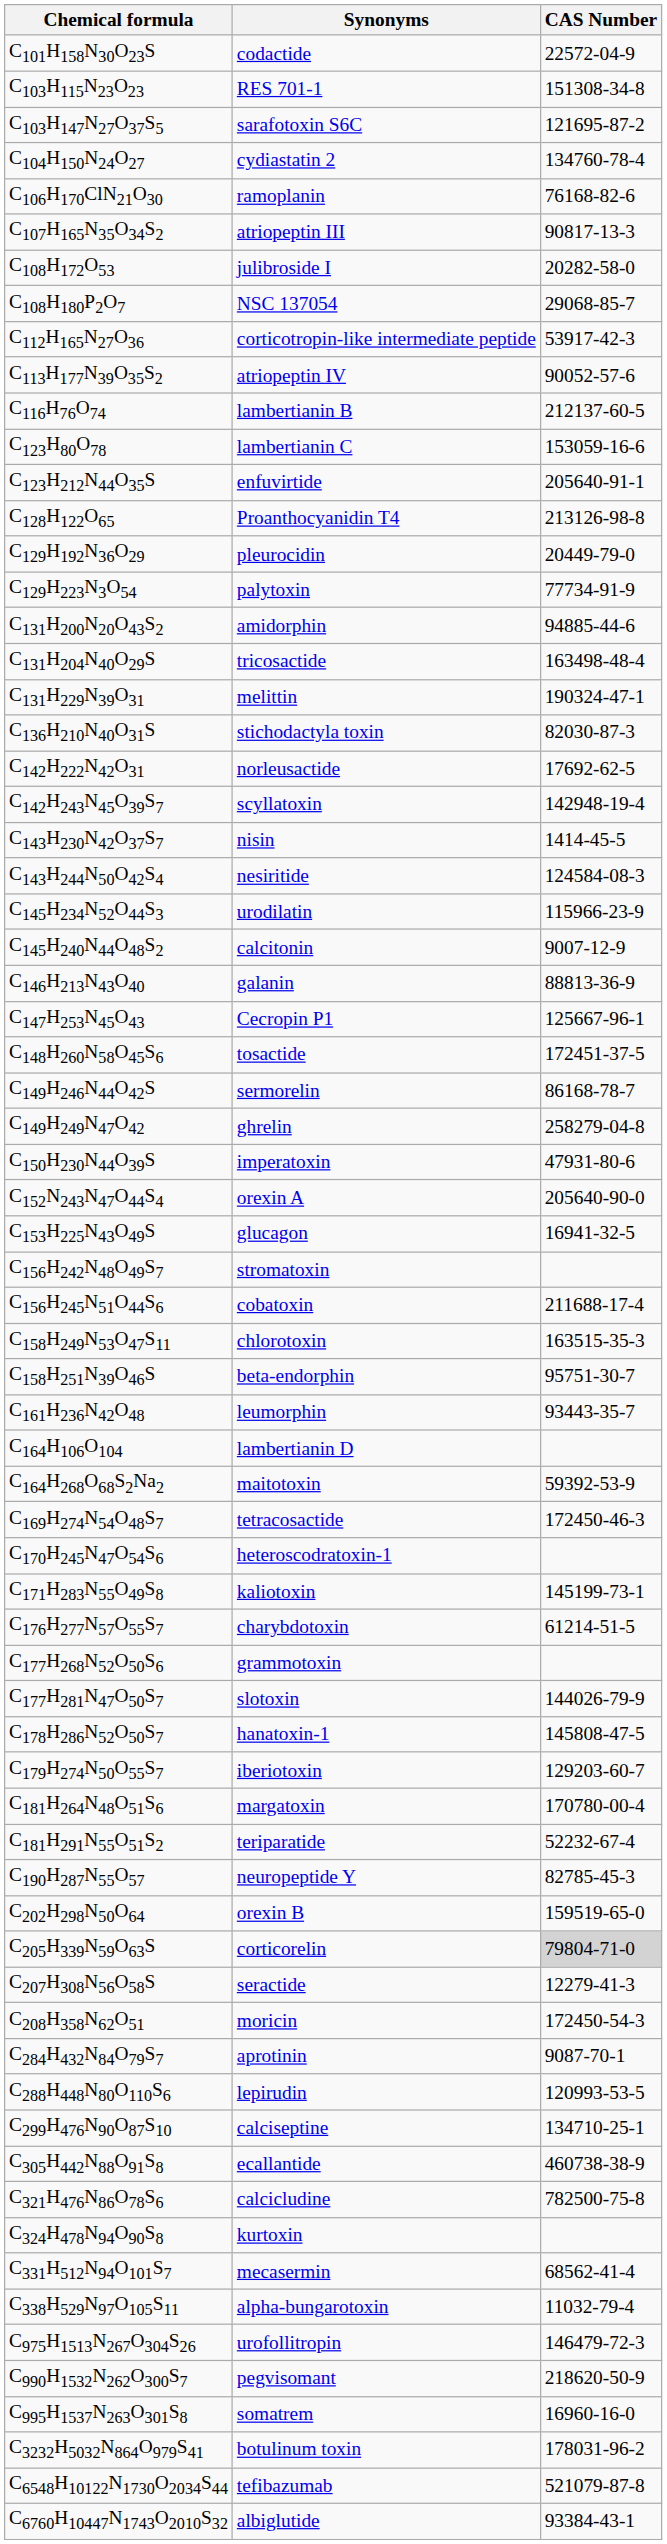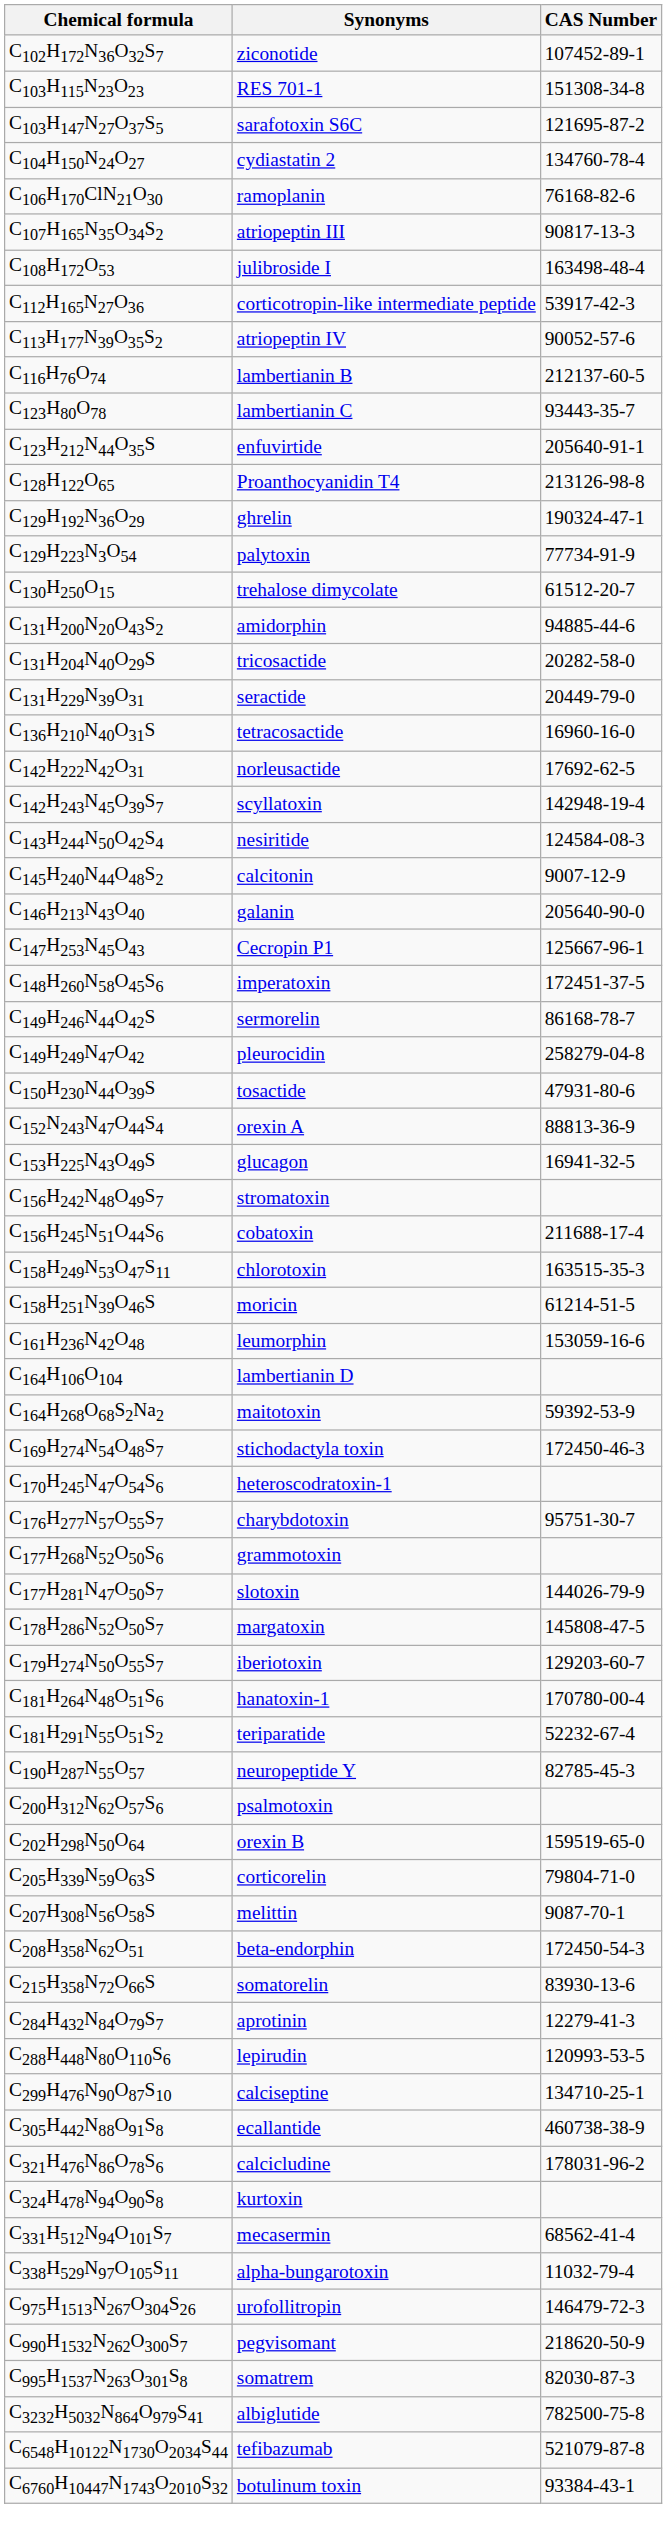 <table class= "wikitable">
 <tr>
 <th>Chemical formula</th>
 <th>Synonyms</th>
 <th>CAS Number</th>
 </tr>
 <tr>
-<td>C<sub>101</sub>H<sub>158</sub>N<sub>30</sub>O<sub>23</sub>S</td>
-<td><a href='#'>codactide</a></td>
-<td>22572-04-9</td>
+<td>C<sub>102</sub>H<sub>172</sub>N<sub>36</sub>O<sub>32</sub>S<sub>7</sub></td>
+<td><a href='#'>ziconotide</a></td>
+<td>107452-89-1</td>
 </tr>
 <tr>
 <td>C<sub>103</sub>H<sub>115</sub>N<sub>23</sub>O<sub>23</sub></td>
 <td><a href='#'>RES 701-1</a></td>
 <td>151308-34-8</td>
 </tr>
 <tr>
 <td>C<sub>103</sub>H<sub>147</sub>N<sub>27</sub>O<sub>37</sub>S<sub>5</sub></td>
 <td><a href='#'>sarafotoxin S6C</a></td>
 <td>121695-87-2</td>
 </tr>
 <tr>
 <td>C<sub>104</sub>H<sub>150</sub>N<sub>24</sub>O<sub>27</sub></td>
 <td><a href='#'>cydiastatin 2</a></td>
 <td>134760-78-4</td>
 </tr>
 <tr>
 <td>C<sub>106</sub>H<sub>170</sub>ClN<sub>21</sub>O<sub>30</sub></td>
 <td><a href='#'>ramoplanin</a></td>
 <td>76168-82-6</td>
 </tr>
 <tr>
 <td>C<sub>107</sub>H<sub>165</sub>N<sub>35</sub>O<sub>34</sub>S<sub>2</sub></td>
 <td><a href='#'>atriopeptin III</a></td>
 <td>90817-13-3</td>
 </tr>
 <tr>
 <td>C<sub>108</sub>H<sub>172</sub>O<sub>53</sub></td>
 <td><a href='#'>julibroside I</a></td>
-<td>20282-58-0</td>
-</tr>
-<tr>
-<td>C<sub>108</sub>H<sub>180</sub>P<sub>2</sub>O<sub>7</sub></td>
-<td><a href='#'>NSC 137054</a></td>
-<td>29068-85-7</td>
+<td>163498-48-4</td>
 </tr>
 <tr>
 <td>C<sub>112</sub>H<sub>165</sub>N<sub>27</sub>O<sub>36</sub></td>
 <td><a href='#'>corticotropin-like intermediate peptide</a></td>
 <td>53917-42-3</td>
 </tr>
 <tr>
 <td>C<sub>113</sub>H<sub>177</sub>N<sub>39</sub>O<sub>35</sub>S<sub>2</sub></td>
 <td><a href='#'>atriopeptin IV</a></td>
 <td>90052-57-6</td>
 </tr>
 <tr>
 <td>C<sub>116</sub>H<sub>76</sub>O<sub>74</sub></td>
 <td><a href='#'>lambertianin B</a></td>
 <td>212137-60-5</td>
 </tr>
 <tr>
 <td>C<sub>123</sub>H<sub>80</sub>O<sub>78</sub></td>
 <td><a href='#'>lambertianin C</a></td>
-<td>153059-16-6</td>
+<td>93443-35-7</td>
 </tr>
 <tr>
 <td>C<sub>123</sub>H<sub>212</sub>N<sub>44</sub>O<sub>35</sub>S</td>
 <td><a href='#'>enfuvirtide</a></td>
 <td>205640-91-1</td>
 </tr>
 <tr>
 <td>C<sub>128</sub>H<sub>122</sub>O<sub>65</sub></td>
 <td><a href='#'>Proanthocyanidin T4</a></td>
 <td>213126-98-8</td>
 </tr>
 <tr>
 <td>C<sub>129</sub>H<sub>192</sub>N<sub>36</sub>O<sub>29</sub></td>
-<td><a href='#'>pleurocidin</a></td>
-<td>20449-79-0</td>
+<td><a href='#'>ghrelin</a></td>
+<td>190324-47-1</td>
 </tr>
 <tr>
 <td>C<sub>129</sub>H<sub>223</sub>N<sub>3</sub>O<sub>54</sub></td>
 <td><a href='#'>palytoxin</a></td>
 <td>77734-91-9</td>
+</tr>
+<tr>
+<td>C<sub>130</sub>H<sub>250</sub>O<sub>15</sub></td>
+<td><a href='#'>trehalose dimycolate</a></td>
+<td>61512-20-7</td>
 </tr>
 <tr>
 <td>C<sub>131</sub>H<sub>200</sub>N<sub>20</sub>O<sub>43</sub>S<sub>2</sub></td>
 <td><a href='#'>amidorphin</a></td>
 <td>94885-44-6</td>
 </tr>
 <tr>
 <td>C<sub>131</sub>H<sub>204</sub>N<sub>40</sub>O<sub>29</sub>S</td>
 <td><a href='#'>tricosactide</a></td>
-<td>163498-48-4</td>
+<td>20282-58-0</td>
 </tr>
 <tr>
 <td>C<sub>131</sub>H<sub>229</sub>N<sub>39</sub>O<sub>31</sub></td>
-<td><a href='#'>melittin</a></td>
-<td>190324-47-1</td>
+<td><a href='#'>seractide</a></td>
+<td>20449-79-0</td>
 </tr>
 <tr>
 <td>C<sub>136</sub>H<sub>210</sub>N<sub>40</sub>O<sub>31</sub>S</td>
-<td><a href='#'>stichodactyla toxin</a></td>
-<td>82030-87-3</td>
+<td><a href='#'>tetracosactide</a></td>
+<td>16960-16-0</td>
 </tr>
 <tr>
 <td>C<sub>142</sub>H<sub>222</sub>N<sub>42</sub>O<sub>31</sub></td>
 <td><a href='#'>norleusactide</a></td>
 <td>17692-62-5</td>
 </tr>
 <tr>
 <td>C<sub>142</sub>H<sub>243</sub>N<sub>45</sub>O<sub>39</sub>S<sub>7</sub></td>
 <td><a href='#'>scyllatoxin</a></td>
 <td>142948-19-4</td>
 </tr>
 <tr>
-<td>C<sub>143</sub>H<sub>230</sub>N<sub>42</sub>O<sub>37</sub>S<sub>7</sub></td>
-<td><a href='#'>nisin</a></td>
-<td>1414-45-5</td>
-</tr>
-<tr>
 <td>C<sub>143</sub>H<sub>244</sub>N<sub>50</sub>O<sub>42</sub>S<sub>4</sub></td>
 <td><a href='#'>nesiritide</a></td>
 <td>124584-08-3</td>
-</tr>
-<tr>
-<td>C<sub>145</sub>H<sub>234</sub>N<sub>52</sub>O<sub>44</sub>S<sub>3</sub></td>
-<td><a href='#'>urodilatin</a></td>
-<td>115966-23-9</td>
 </tr>
 <tr>
 <td>C<sub>145</sub>H<sub>240</sub>N<sub>44</sub>O<sub>48</sub>S<sub>2</sub></td>
 <td><a href='#'>calcitonin</a></td>
 <td>9007-12-9</td>
 </tr>
 <tr>
 <td>C<sub>146</sub>H<sub>213</sub>N<sub>43</sub>O<sub>40</sub></td>
 <td><a href='#'>galanin</a></td>
-<td>88813-36-9</td>
+<td>205640-90-0</td>
 </tr>
 <tr>
 <td>C<sub>147</sub>H<sub>253</sub>N<sub>45</sub>O<sub>43</sub></td>
 <td><a href='#'>Cecropin P1</a></td>
 <td>125667-96-1</td>
 </tr>
 <tr>
 <td>C<sub>148</sub>H<sub>260</sub>N<sub>58</sub>O<sub>45</sub>S<sub>6</sub></td>
-<td><a href='#'>tosactide</a></td>
+<td><a href='#'>imperatoxin</a></td>
 <td>172451-37-5</td>
 </tr>
 <tr>
 <td>C<sub>149</sub>H<sub>246</sub>N<sub>44</sub>O<sub>42</sub>S</td>
 <td><a href='#'>sermorelin</a></td>
 <td>86168-78-7</td>
 </tr>
 <tr>
 <td>C<sub>149</sub>H<sub>249</sub>N<sub>47</sub>O<sub>42</sub></td>
-<td><a href='#'>ghrelin</a></td>
+<td><a href='#'>pleurocidin</a></td>
 <td>258279-04-8</td>
 </tr>
 <tr>
 <td>C<sub>150</sub>H<sub>230</sub>N<sub>44</sub>O<sub>39</sub>S</td>
-<td><a href='#'>imperatoxin</a></td>
+<td><a href='#'>tosactide</a></td>
 <td>47931-80-6</td>
 </tr>
 <tr>
 <td>C<sub>152</sub>N<sub>243</sub>N<sub>47</sub>O<sub>44</sub>S<sub>4</sub></td>
 <td><a href='#'>orexin A</a></td>
-<td>205640-90-0</td>
+<td>88813-36-9</td>
 </tr>
 <tr>
 <td>C<sub>153</sub>H<sub>225</sub>N<sub>43</sub>O<sub>49</sub>S</td>
 <td><a href='#'>glucagon</a></td>
 <td>16941-32-5</td>
 </tr>
 <tr>
 <td>C<sub>156</sub>H<sub>242</sub>N<sub>48</sub>O<sub>49</sub>S<sub>7</sub></td>
 <td><a href='#'>stromatoxin</a></td>
 <td></td>
 </tr>
 <tr>
 <td>C<sub>156</sub>H<sub>245</sub>N<sub>51</sub>O<sub>44</sub>S<sub>6</sub></td>
 <td><a href='#'>cobatoxin</a></td>
 <td>211688-17-4</td>
 </tr>
 <tr>
 <td>C<sub>158</sub>H<sub>249</sub>N<sub>53</sub>O<sub>47</sub>S<sub>11</sub></td>
 <td><a href='#'>chlorotoxin</a></td>
 <td>163515-35-3</td>
 </tr>
 <tr>
 <td>C<sub>158</sub>H<sub>251</sub>N<sub>39</sub>O<sub>46</sub>S</td>
-<td><a href='#'>beta-endorphin</a></td>
-<td>95751-30-7</td>
+<td><a href='#'>moricin</a></td>
+<td>61214-51-5</td>
 </tr>
 <tr>
 <td>C<sub>161</sub>H<sub>236</sub>N<sub>42</sub>O<sub>48</sub></td>
 <td><a href='#'>leumorphin</a></td>
-<td>93443-35-7</td>
+<td>153059-16-6</td>
 </tr>
 <tr>
 <td>C<sub>164</sub>H<sub>106</sub>O<sub>104</sub></td>
 <td><a href='#'>lambertianin D</a></td>
 <td></td>
 </tr>
 <tr>
 <td>C<sub>164</sub>H<sub>268</sub>O<sub>68</sub>S<sub>2</sub>Na<sub>2</sub></td>
 <td><a href='#'>maitotoxin</a></td>
 <td>59392-53-9</td>
 </tr>
 <tr>
 <td>C<sub>169</sub>H<sub>274</sub>N<sub>54</sub>O<sub>48</sub>S<sub>7</sub></td>
-<td><a href='#'>tetracosactide</a></td>
+<td><a href='#'>stichodactyla toxin</a></td>
 <td>172450-46-3</td>
 </tr>
 <tr>
 <td>C<sub>170</sub>H<sub>245</sub>N<sub>47</sub>O<sub>54</sub>S<sub>6</sub></td>
 <td><a href='#'>heteroscodratoxin-1</a></td>
 <td></td>
 </tr>
 <tr>
-<td>C<sub>171</sub>H<sub>283</sub>N<sub>55</sub>O<sub>49</sub>S<sub>8</sub></td>
-<td><a href='#'>kaliotoxin</a></td>
-<td>145199-73-1</td>
-</tr>
-<tr>
 <td>C<sub>176</sub>H<sub>277</sub>N<sub>57</sub>O<sub>55</sub>S<sub>7</sub></td>
 <td><a href='#'>charybdotoxin</a></td>
-<td>61214-51-5</td>
+<td>95751-30-7</td>
 </tr>
 <tr>
 <td>C<sub>177</sub>H<sub>268</sub>N<sub>52</sub>O<sub>50</sub>S<sub>6</sub></td>
 <td><a href='#'>grammotoxin</a></td>
 <td></td>
 </tr>
 <tr>
 <td>C<sub>177</sub>H<sub>281</sub>N<sub>47</sub>O<sub>50</sub>S<sub>7</sub></td>
 <td><a href='#'>slotoxin</a></td>
 <td>144026-79-9</td>
 </tr>
 <tr>
 <td>C<sub>178</sub>H<sub>286</sub>N<sub>52</sub>O<sub>50</sub>S<sub>7</sub></td>
-<td><a href='#'>hanatoxin-1</a></td>
+<td><a href='#'>margatoxin</a></td>
 <td>145808-47-5</td>
 </tr>
 <tr>
 <td>C<sub>179</sub>H<sub>274</sub>N<sub>50</sub>O<sub>55</sub>S<sub>7</sub></td>
 <td><a href='#'>iberiotoxin</a></td>
 <td>129203-60-7</td>
 </tr>
 <tr>
 <td>C<sub>181</sub>H<sub>264</sub>N<sub>48</sub>O<sub>51</sub>S<sub>6</sub></td>
-<td><a href='#'>margatoxin</a></td>
+<td><a href='#'>hanatoxin-1</a></td>
 <td>170780-00-4</td>
 </tr>
 <tr>
 <td>C<sub>181</sub>H<sub>291</sub>N<sub>55</sub>O<sub>51</sub>S<sub>2</sub></td>
 <td><a href='#'>teriparatide</a></td>
 <td>52232-67-4</td>
 </tr>
 <tr>
 <td>C<sub>190</sub>H<sub>287</sub>N<sub>55</sub>O<sub>57</sub></td>
 <td><a href='#'>neuropeptide Y</a></td>
 <td>82785-45-3</td>
 </tr>
 <tr>
+<td>C<sub>200</sub>H<sub>312</sub>N<sub>62</sub>O<sub>57</sub>S<sub>6</sub></td>
+<td><a href='#'>psalmotoxin</a></td>
+<td></td>
+</tr>
+<tr>
 <td>C<sub>202</sub>H<sub>298</sub>N<sub>50</sub>O<sub>64</sub></td>
 <td><a href='#'>orexin B</a></td>
 <td>159519-65-0</td>
 </tr>
 <tr>
 <td>C<sub>205</sub>H<sub>339</sub>N<sub>59</sub>O<sub>63</sub>S</td>
 <td><a href='#'>corticorelin</a></td>
-<td style="background: lightgrey;">79804-71-0</td>
+<td>79804-71-0</td>
 </tr>
 <tr>
 <td>C<sub>207</sub>H<sub>308</sub>N<sub>56</sub>O<sub>58</sub>S</td>
-<td><a href='#'>seractide</a></td>
-<td>12279-41-3</td>
+<td><a href='#'>melittin</a></td>
+<td>9087-70-1</td>
 </tr>
 <tr>
 <td>C<sub>208</sub>H<sub>358</sub>N<sub>62</sub>O<sub>51</sub></td>
-<td><a href='#'>moricin</a></td>
+<td><a href='#'>beta-endorphin</a></td>
 <td>172450-54-3</td>
+</tr>
+<tr>
+<td>C<sub>215</sub>H<sub>358</sub>N<sub>72</sub>O<sub>66</sub>S</td>
+<td><a href='#'>somatorelin</a></td>
+<td>83930-13-6</td>
 </tr>
 <tr>
 <td>C<sub>284</sub>H<sub>432</sub>N<sub>84</sub>O<sub>79</sub>S<sub>7</sub></td>
 <td><a href='#'>aprotinin</a></td>
-<td>9087-70-1</td>
+<td>12279-41-3</td>
 </tr>
 <tr>
 <td>C<sub>288</sub>H<sub>448</sub>N<sub>80</sub>O<sub>110</sub>S<sub>6</sub></td>
 <td><a href='#'>lepirudin</a></td>
 <td>120993-53-5</td>
 </tr>
 <tr>
 <td>C<sub>299</sub>H<sub>476</sub>N<sub>90</sub>O<sub>87</sub>S<sub>10</sub></td>
 <td><a href='#'>calciseptine</a></td>
 <td>134710-25-1</td>
 </tr>
 <tr>
 <td>C<sub>305</sub>H<sub>442</sub>N<sub>88</sub>O<sub>91</sub>S<sub>8</sub></td>
 <td><a href='#'>ecallantide</a></td>
 <td>460738-38-9</td>
 </tr>
 <tr>
 <td>C<sub>321</sub>H<sub>476</sub>N<sub>86</sub>O<sub>78</sub>S<sub>6</sub></td>
 <td><a href='#'>calcicludine</a></td>
-<td>782500-75-8</td>
+<td>178031-96-2</td>
 </tr>
 <tr>
 <td>C<sub>324</sub>H<sub>478</sub>N<sub>94</sub>O<sub>90</sub>S<sub>8</sub></td>
 <td><a href='#'>kurtoxin</a></td>
 <td></td>
 </tr>
 <tr>
 <td>C<sub>331</sub>H<sub>512</sub>N<sub>94</sub>O<sub>101</sub>S<sub>7</sub></td>
 <td><a href='#'>mecasermin</a></td>
 <td>68562-41-4</td>
 </tr>
 <tr>
 <td>C<sub>338</sub>H<sub>529</sub>N<sub>97</sub>O<sub>105</sub>S<sub>11</sub></td>
 <td><a href='#'>alpha-bungarotoxin</a></td>
 <td>11032-79-4</td>
 </tr>
 <tr>
 <td>C<sub>975</sub>H<sub>1513</sub>N<sub>267</sub>O<sub>304</sub>S<sub>26</sub></td>
 <td><a href='#'>urofollitropin</a></td>
 <td>146479-72-3</td>
 </tr>
 <tr>
 <td>C<sub>990</sub>H<sub>1532</sub>N<sub>262</sub>O<sub>300</sub>S<sub>7</sub></td>
 <td><a href='#'>pegvisomant</a></td>
 <td>218620-50-9</td>
 </tr>
 <tr>
 <td>C<sub>995</sub>H<sub>1537</sub>N<sub>263</sub>O<sub>301</sub>S<sub>8</sub></td>
 <td><a href='#'>somatrem</a></td>
-<td>16960-16-0</td>
+<td>82030-87-3</td>
 </tr>
 <tr>
 <td>C<sub>3232</sub>H<sub>5032</sub>N<sub>864</sub>O<sub>979</sub>S<sub>41</sub></td>
-<td><a href='#'>botulinum toxin</a></td>
-<td>178031-96-2</td>
+<td><a href='#'>albiglutide</a></td>
+<td>782500-75-8</td>
 </tr>
 <tr>
 <td>C<sub>6548</sub>H<sub>10122</sub>N<sub>1730</sub>O<sub>2034</sub>S<sub>44</sub></td>
 <td><a href='#'>tefibazumab</a></td>
 <td>521079-87-8</td>
 </tr>
 <tr>
 <td>C<sub>6760</sub>H<sub>10447</sub>N<sub>1743</sub>O<sub>2010</sub>S<sub>32</sub></td>
-<td><a href='#'>albiglutide</a></td>
+<td><a href='#'>botulinum toxin</a></td>
 <td>93384-43-1</td>
 </tr>
 </table>
